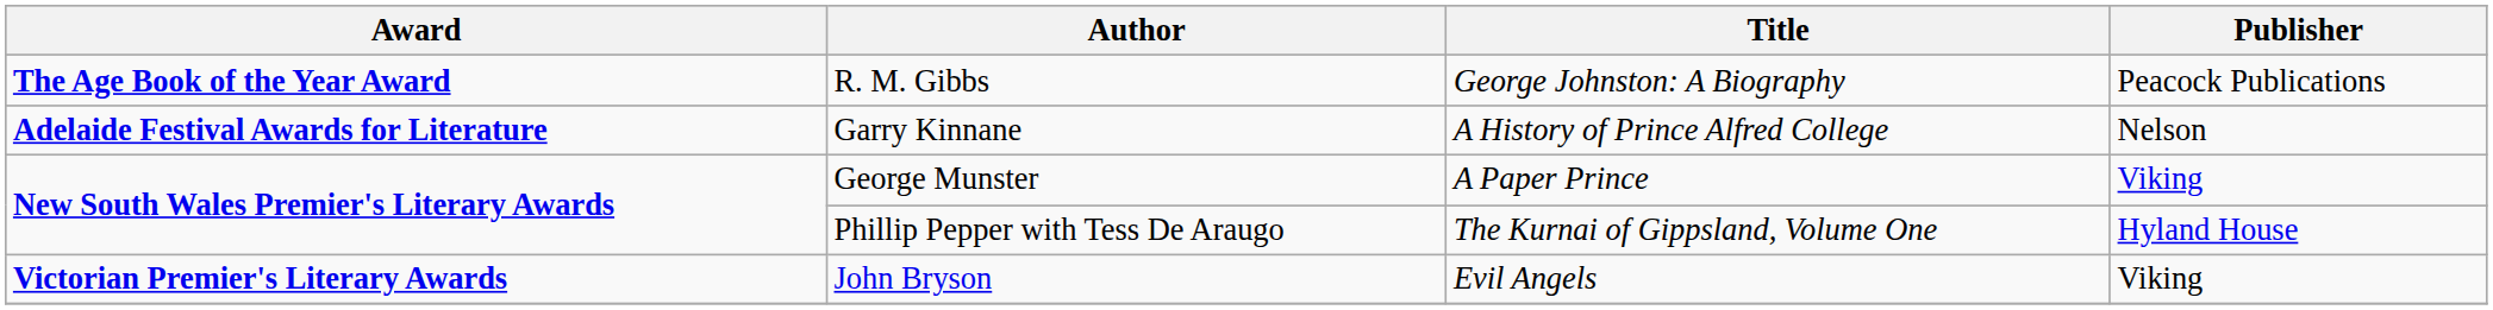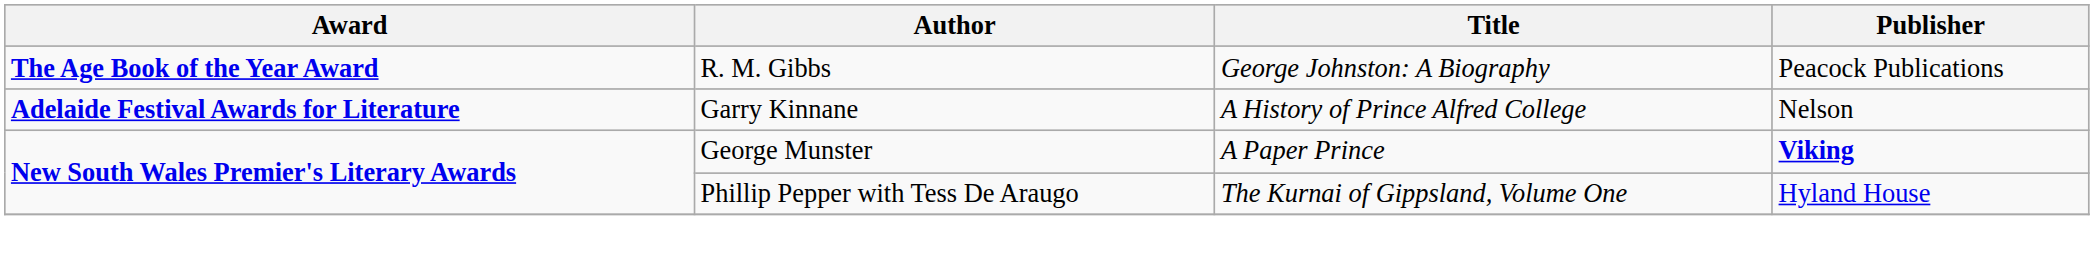 <table class="wikitable" width=100%>
 <tr>
 <th>Award</th>
 <th>Author</th>
 <th>Title</th>
 <th>Publisher</th>
 </tr>
 <tr>
 <td><strong><a href='#'>The Age Book of the Year Award</a></strong></td>
 <td>R. M. Gibbs</td>
 <td><em>George Johnston: A Biography</em></td>
 <td>Peacock Publications</td>
 </tr>
 <tr>
 <td><strong><a href='#'>Adelaide Festival Awards for Literature</a></strong></td>
 <td>Garry Kinnane</td>
 <td><em>A History of Prince Alfred College</em></td>
 <td>Nelson</td>
 </tr>
 <tr>
 <td rowspan=2><strong><a href='#'>New South Wales Premier's Literary Awards</a></strong></td>
 <td>George Munster</td>
 <td><em>A Paper Prince</em></td>
-<td><a href='#'>Viking</a></td>
+<td><strong><a href='#'>Viking</a></strong></td>
 </tr>
 <tr>
 <td>Phillip Pepper with Tess De Araugo</td>
 <td><em>The Kurnai of Gippsland, Volume One</em></td>
 <td><a href='#'>Hyland House</a></td>
 </tr>
 <tr>
-<td><strong><a href='#'>Victorian Premier's Literary Awards</a></strong></td>
-<td><a href='#'>John Bryson</a></td>
-<td><em>Evil Angels</em></td>
-<td>Viking</td>
-</tr>
-<tr>
 </tr>
 </table>
